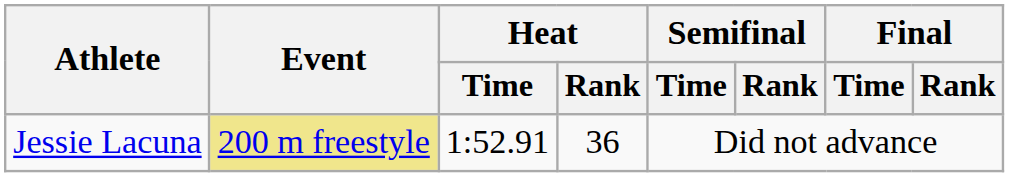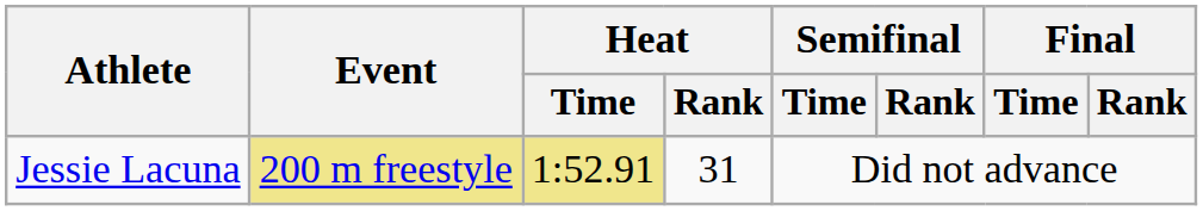 <table class=wikitable style="font-size:90%">
 <tr>
 <th rowspan="2">Athlete</th>
 <th rowspan="2">Event</th>
 <th colspan="2">Heat</th>
 <th colspan="2">Semifinal</th>
 <th colspan="2">Final</th>
 </tr>
 <tr style="font-size:95%">
 <th>Time</th>
 <th>Rank</th>
 <th>Time</th>
 <th>Rank</th>
 <th>Time</th>
 <th>Rank</th>
 </tr>
 <tr align=center>
 <td align=left><a href='#'>Jessie Lacuna</a></td>
 <td align=left style="background: khaki;"><a href='#'>200 m freestyle</a></td>
-<td>1:52.91</td>
-<td>36</td>
+<td style="background: khaki;">1:52.91</td>
+<td>31</td>
 <td colspan=4>Did not advance</td>
 </tr>
 </table>
